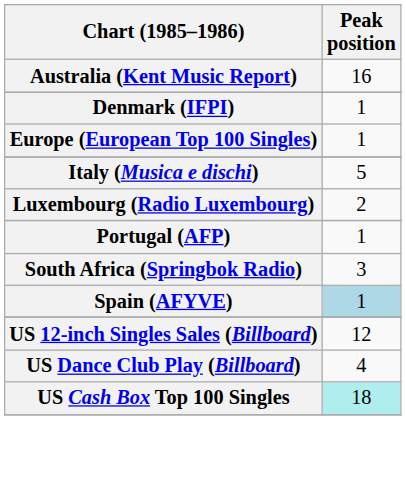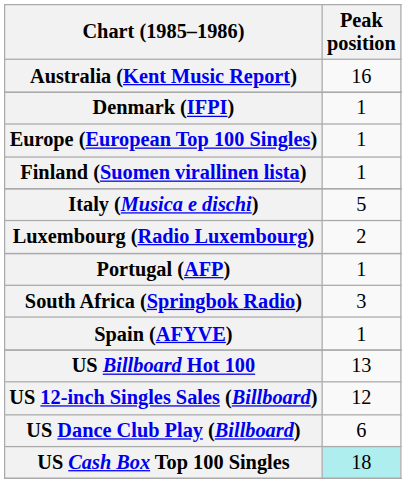 <table class="wikitable sortable plainrowheaders" style="text-align:center">
 <tr>
 <th scope="col">Chart (1985–1986)</th>
 <th scope="col">Peak<br>position</th>
 </tr>
 <tr>
 <th scope="row">Australia (<a href='#'>Kent Music Report</a>)</th>
 <td>16</td>
 </tr>
 <tr>
 </tr>
 <tr>
 </tr>
 <tr>
 </tr>
 <tr>
 <th scope="row">Denmark (<a href='#'>IFPI</a>)</th>
 <td>1</td>
 </tr>
 <tr>
 <th scope="row">Europe (<a href='#'>European Top 100 Singles</a>)</th>
+<td>1</td>
+</tr>
+<tr>
+<th scope="row">Finland (<a href='#'>Suomen virallinen lista</a>)</th>
 <td>1</td>
 </tr>
 <tr>
 </tr>
 <tr>
 </tr>
 <tr>
 <th scope="row">Italy (<em><a href='#'>Musica e dischi</a></em>)</th>
 <td>5</td>
 </tr>
 <tr>
 <th scope="row">Luxembourg (<a href='#'>Radio Luxembourg</a>)</th>
 <td align="center">2</td>
 </tr>
 <tr>
 </tr>
 <tr>
 </tr>
 <tr>
 </tr>
 <tr>
 </tr>
 <tr>
 <th scope="row">Portugal (<a href='#'>AFP</a>)</th>
 <td>1</td>
 </tr>
 <tr>
 <th scope="row">South Africa (<a href='#'>Springbok Radio</a>)</th>
 <td>3</td>
 </tr>
 <tr>
 <th scope="row">Spain (<a href='#'>AFYVE</a>)</th>
-<td style="background: lightblue;">1</td>
+<td>1</td>
 </tr>
 <tr>
 </tr>
 <tr>
 </tr>
 <tr>
 </tr>
 <tr>
+<th scope="row">US <a href='#'><em>Billboard</em> Hot 100</a></th>
+<td>13</td>
+</tr>
+<tr>
 <th scope="row">US <a href='#'>12-inch Singles Sales</a> (<em><a href='#'>Billboard</a></em>)</th>
 <td>12</td>
 </tr>
 <tr>
 <th scope="row">US <a href='#'>Dance Club Play</a> (<em><a href='#'>Billboard</a></em>)</th>
-<td>4</td>
+<td>6</td>
 </tr>
 <tr>
 <th scope="row">US <em><a href='#'>Cash Box</a></em> Top 100 Singles</th>
 <td style="background: paleturquoise;">18</td>
 </tr>
 <tr>
 </tr>
 </table>
